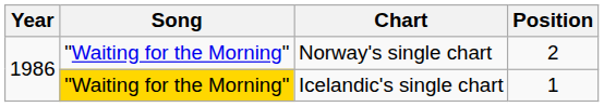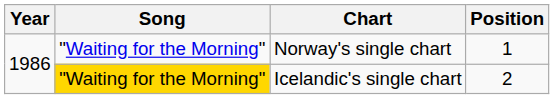 <table class="wikitable">
 <tr>
 <th>Year</th>
 <th>Song</th>
 <th>Chart</th>
 <th>Position</th>
 </tr>
 <tr>
 <td rowspan="2">1986</td>
 <td>"<a href='#'>Waiting for the Morning</a>"</td>
 <td>Norway's single chart</td>
-<td align="center">2</td>
+<td align="center">1</td>
 </tr>
 <tr>
 <td style="background: gold;">"Waiting for the Morning"</td>
 <td>Icelandic's single chart</td>
-<td align="center">1</td>
+<td align="center">2</td>
 </tr>
 </table>
